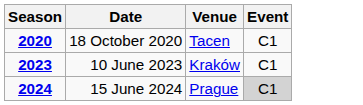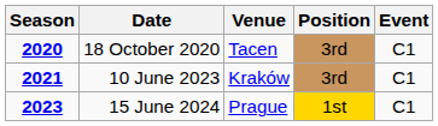 <table class="wikitable" style="text-align:center; font-size:95%;">
 <tr>
 <th>Season</th>
 <th>Date</th>
 <th>Venue</th>
+<th>Position</th>
 <th>Event</th>
 </tr>
 <tr>
 <td><strong><a href='#'>2020</a></strong></td>
 <td align=right>18 October 2020</td>
 <td align=left><a href='#'>Tacen</a></td>
+<td bgcolor=c9966>3rd</td>
+<td>C1</td>
+</tr>
+<tr>
+<td><strong><a href='#'>2021</a></strong></td>
+<td align=right>10 June 2023</td>
+<td align=left><a href='#'>Kraków</a></td>
+<td bgcolor=c9966>3rd</td>
 <td>C1</td>
 </tr>
 <tr>
 <td><strong><a href='#'>2023</a></strong></td>
-<td align=right>10 June 2023</td>
-<td align=left><a href='#'>Kraków</a></td>
+<td align=right>15 June 2024</td>
+<td align=left><a href='#'>Prague</a></td>
+<td bgcolor=gold>1st</td>
 <td>C1</td>
 </tr>
-<tr>
-<td><strong><a href='#'>2024</a></strong></td>
-<td align=right>15 June 2024</td>
-<td align=left><a href='#'>Prague</a></td>
-<td style="background: lightgrey;">C1</td>
-</tr>
 </table>
